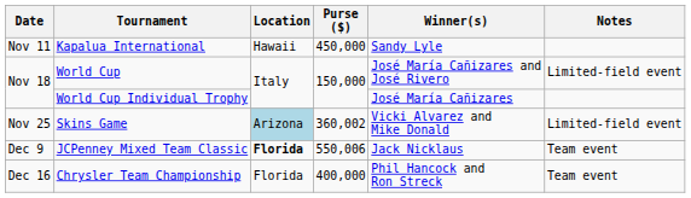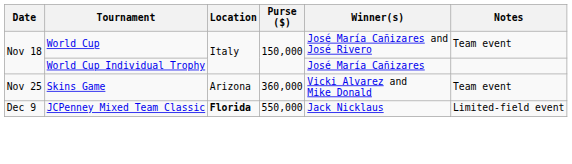 <table class="wikitable" style="font-size:95%">
 <tr>
 <th>Date</th>
 <th>Tournament</th>
 <th>Location</th>
 <th>Purse<br>($)</th>
 <th>Winner(s)</th>
 <th>Notes</th>
 </tr>
 <tr>
-<td>Nov 11</td>
-<td><a href='#'>Kapalua International</a></td>
-<td>Hawaii</td>
-<td align=right>450,000</td>
-<td> <a href='#'>Sandy Lyle</a></td>
-<td></td>
-</tr>
-<tr>
 <td rowspan=2>Nov 18</td>
 <td><a href='#'>World Cup</a></td>
 <td rowspan=2>Italy</td>
 <td rowspan=2 align=right>150,000</td>
 <td> <a href='#'>José María Cañizares</a> and<br> <a href='#'>José Rivero</a></td>
-<td>Limited-field event</td>
+<td>Team event</td>
 </tr>
 <tr>
 <td><a href='#'>World Cup Individual Trophy</a></td>
 <td> <a href='#'>José María Cañizares</a></td>
 <td></td>
 </tr>
 <tr>
 <td>Nov 25</td>
 <td><a href='#'>Skins Game</a></td>
-<td style="background: lightblue;">Arizona</td>
-<td align=right>360,002</td>
+<td>Arizona</td>
+<td align=right>360,000</td>
 <td> <a href='#'>Vicki Alvarez</a> and<br> <a href='#'>Mike Donald</a></td>
-<td>Limited-field event</td>
+<td>Team event</td>
 </tr>
 <tr>
 <td>Dec 9</td>
 <td><a href='#'>JCPenney Mixed Team Classic</a></td>
 <td><strong>Florida</strong></td>
-<td align=right>550,006</td>
+<td align=right>550,000</td>
 <td> <a href='#'>Jack Nicklaus</a></td>
-<td>Team event</td>
-</tr>
-<tr>
-<td>Dec 16</td>
-<td><a href='#'>Chrysler Team Championship</a></td>
-<td>Florida</td>
-<td align=right>400,000</td>
-<td> <a href='#'>Phil Hancock</a> and<br> <a href='#'>Ron Streck</a></td>
-<td>Team event</td>
+<td>Limited-field event</td>
 </tr>
 </table>
